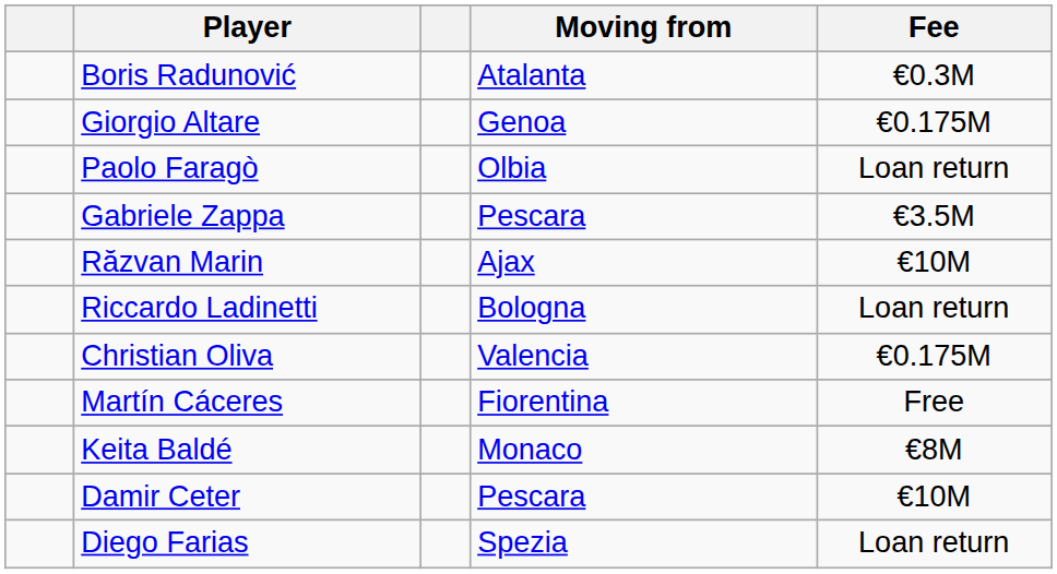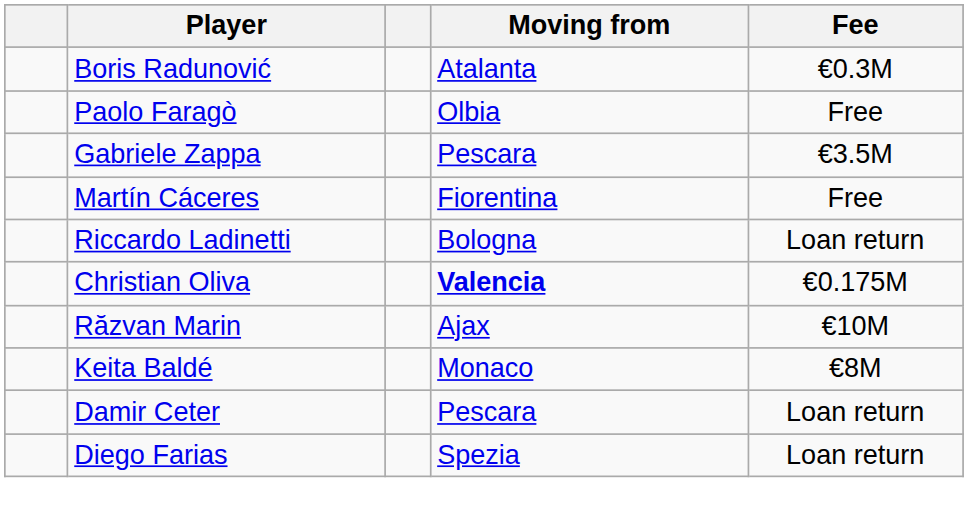 <table class="wikitable sortable">
 <tr>
 <th style="width:30px;"></th>
 <th style="width:180px;">Player</th>
 <th style="width:20px;"></th>
 <th style="width:180px;">Moving from</th>
 <th style="width:120px;" class="unsortable">Fee</th>
 </tr>
 <tr>
 <td align=center></td>
 <td> <a href='#'>Boris Radunović</a></td>
 <td align=center></td>
 <td> <a href='#'>Atalanta</a></td>
 <td align=center>€0.3M</td>
 </tr>
 <tr>
 <td align=center></td>
-<td> <a href='#'>Giorgio Altare</a></td>
-<td align=center></td>
-<td> <a href='#'>Genoa</a></td>
-<td align=center>€0.175M</td>
-</tr>
-<tr>
-<td align=center></td>
 <td> <a href='#'>Paolo Faragò</a></td>
 <td align=center></td>
 <td> <a href='#'>Olbia</a></td>
-<td align=center>Loan return</td>
+<td align=center>Free</td>
 </tr>
 <tr>
 <td align=center></td>
 <td> <a href='#'>Gabriele Zappa</a></td>
 <td align=center></td>
 <td> <a href='#'>Pescara</a></td>
 <td align=center>€3.5M</td>
 </tr>
 <tr>
 <td align=center></td>
-<td> <a href='#'>Răzvan Marin</a></td>
+<td> <a href='#'>Martín Cáceres</a></td>
 <td align=center></td>
-<td> <a href='#'>Ajax</a></td>
-<td align=center>€10M</td>
+<td> <a href='#'>Fiorentina</a></td>
+<td align=center>Free</td>
 </tr>
 <tr>
 <td align=center></td>
 <td> <a href='#'>Riccardo Ladinetti</a></td>
 <td align=center></td>
 <td> <a href='#'>Bologna</a></td>
 <td align=center>Loan return</td>
 </tr>
 <tr>
 <td align=center></td>
 <td> <a href='#'>Christian Oliva</a></td>
 <td align=center></td>
-<td> <a href='#'>Valencia</a></td>
+<td><strong> <a href='#'>Valencia</a></strong></td>
 <td align=center>€0.175M</td>
 </tr>
 <tr>
 <td align=center></td>
-<td> <a href='#'>Martín Cáceres</a></td>
+<td> <a href='#'>Răzvan Marin</a></td>
 <td align=center></td>
-<td> <a href='#'>Fiorentina</a></td>
-<td align=center>Free</td>
+<td> <a href='#'>Ajax</a></td>
+<td align=center>€10M</td>
 </tr>
 <tr>
 <td align=center></td>
 <td> <a href='#'>Keita Baldé</a></td>
 <td align=center></td>
 <td> <a href='#'>Monaco</a></td>
 <td align=center>€8M</td>
 </tr>
 <tr>
 <td align=center></td>
 <td> <a href='#'>Damir Ceter</a></td>
 <td align=center></td>
 <td> <a href='#'>Pescara</a></td>
-<td align=center>€10M</td>
+<td align=center>Loan return</td>
 </tr>
 <tr>
 <td align=center></td>
 <td> <a href='#'>Diego Farias</a></td>
 <td align=center></td>
 <td> <a href='#'>Spezia</a></td>
 <td align=center>Loan return</td>
 </tr>
 </table>
